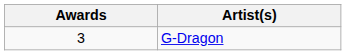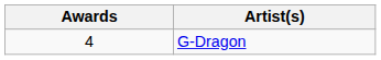 <table class="wikitable" style="width:30%; text-align:center">
 <tr>
 <th scope="col">Awards</th>
 <th scope="col">Artist(s)</th>
 </tr>
 <tr>
-<td>3</td>
+<td>4</td>
 <td align=left><a href='#'>G-Dragon</a></td>
 </tr>
 </table>
